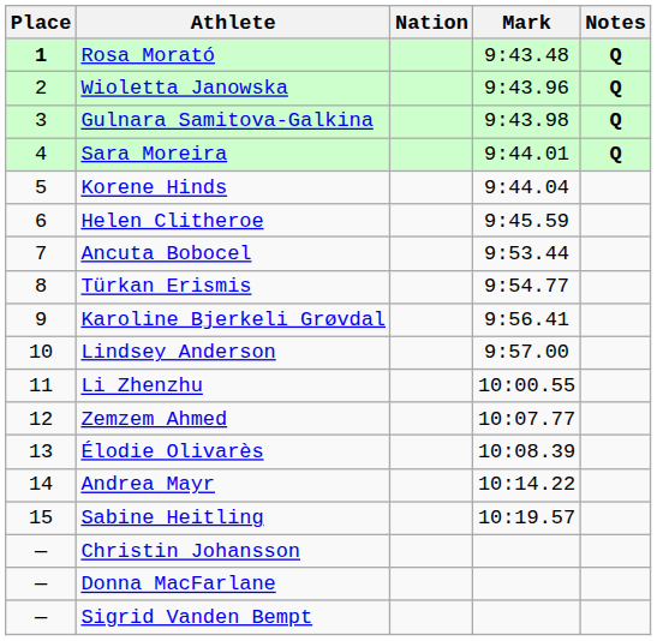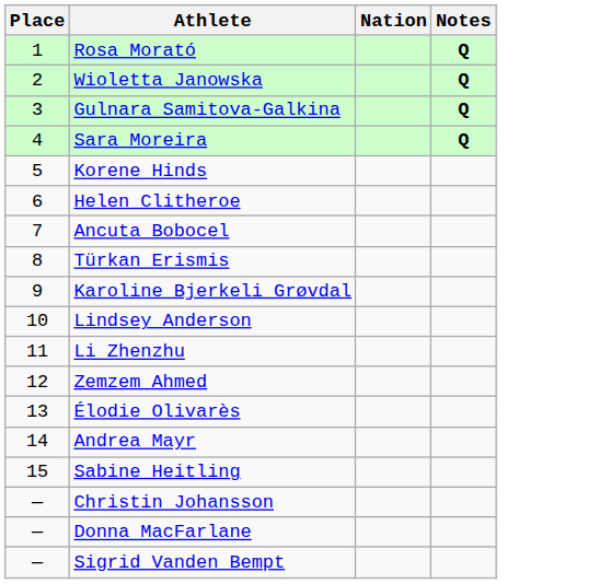 <table class="wikitable" style="text-align:center">
 <tr>
 <th>Place</th>
 <th>Athlete</th>
 <th>Nation</th>
-<th>Mark</th>
 <th>Notes</th>
 </tr>
 <tr bgcolor=ccffcc>
-<td><strong>1</strong></td>
+<td>1</td>
 <td align=left><a href='#'>Rosa Morató</a></td>
 <td align=left></td>
-<td>9:43.48</td>
 <td><strong>Q</strong></td>
 </tr>
 <tr bgcolor=ccffcc>
 <td>2</td>
 <td align=left><a href='#'>Wioletta Janowska</a></td>
 <td align=left></td>
-<td>9:43.96</td>
 <td><strong>Q</strong></td>
 </tr>
 <tr bgcolor=ccffcc>
 <td>3</td>
 <td align=left><a href='#'>Gulnara Samitova-Galkina</a></td>
 <td align=left></td>
-<td>9:43.98</td>
 <td><strong>Q</strong></td>
 </tr>
 <tr bgcolor=ccffcc>
 <td>4</td>
 <td align=left><a href='#'>Sara Moreira</a></td>
 <td align=left></td>
-<td>9:44.01</td>
 <td><strong>Q</strong></td>
 </tr>
 <tr>
 <td>5</td>
 <td align=left><a href='#'>Korene Hinds</a></td>
 <td align=left></td>
-<td>9:44.04</td>
 <td></td>
 </tr>
 <tr>
 <td>6</td>
 <td align=left><a href='#'>Helen Clitheroe</a></td>
 <td align=left></td>
-<td>9:45.59</td>
 <td></td>
 </tr>
 <tr>
 <td>7</td>
 <td align=left><a href='#'>Ancuta Bobocel</a></td>
 <td align=left></td>
-<td>9:53.44</td>
 <td></td>
 </tr>
 <tr>
 <td>8</td>
 <td align=left><a href='#'>Türkan Erismis</a></td>
 <td align=left></td>
-<td>9:54.77</td>
 <td></td>
 </tr>
 <tr>
 <td>9</td>
 <td align=left><a href='#'>Karoline Bjerkeli Grøvdal</a></td>
 <td align=left></td>
-<td>9:56.41</td>
 <td></td>
 </tr>
 <tr>
 <td>10</td>
 <td align=left><a href='#'>Lindsey Anderson</a></td>
 <td align=left></td>
-<td>9:57.00</td>
 <td></td>
 </tr>
 <tr>
 <td>11</td>
 <td align=left><a href='#'>Li Zhenzhu</a></td>
 <td align=left></td>
-<td>10:00.55</td>
 <td></td>
 </tr>
 <tr>
 <td>12</td>
 <td align=left><a href='#'>Zemzem Ahmed</a></td>
 <td align=left></td>
-<td>10:07.77</td>
 <td></td>
 </tr>
 <tr>
 <td>13</td>
 <td align=left><a href='#'>Élodie Olivarès</a></td>
 <td align=left></td>
-<td>10:08.39</td>
 <td></td>
 </tr>
 <tr>
 <td>14</td>
 <td align=left><a href='#'>Andrea Mayr</a></td>
 <td align=left></td>
-<td>10:14.22</td>
 <td></td>
 </tr>
 <tr>
 <td>15</td>
 <td align=left><a href='#'>Sabine Heitling</a></td>
 <td align=left></td>
-<td>10:19.57</td>
 <td></td>
 </tr>
 <tr>
 <td>—</td>
 <td align=left><a href='#'>Christin Johansson</a></td>
 <td align=left></td>
 <td></td>
-<td></td>
 </tr>
 <tr>
 <td>—</td>
 <td align=left><a href='#'>Donna MacFarlane</a></td>
 <td align=left></td>
-<td></td>
 <td></td>
 </tr>
 <tr>
 <td>—</td>
 <td align=left><a href='#'>Sigrid Vanden Bempt</a></td>
 <td align=left></td>
 <td></td>
-<td></td>
 </tr>
 </table>
